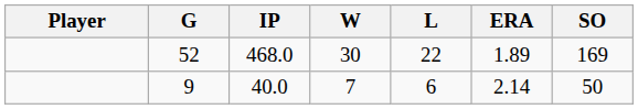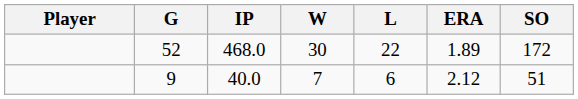 <table class="wikitable sortable">
 <tr>
 <th bgcolor="#DDDDFF" width="16%">Player</th>
 <th bgcolor="#DDDDFF" width="9%">G</th>
 <th bgcolor="#DDDDFF" width="9%">IP</th>
 <th bgcolor="#DDDDFF" width="9%">W</th>
 <th bgcolor="#DDDDFF" width="9%">L</th>
 <th bgcolor="#DDDDFF" width="9%">ERA</th>
 <th bgcolor="#DDDDFF" width="9%">SO</th>
 </tr>
 <tr align="center">
 <td></td>
 <td>52</td>
 <td>468.0</td>
 <td>30</td>
 <td>22</td>
 <td>1.89</td>
-<td>169</td>
+<td>172</td>
 </tr>
 <tr align="center">
 <td></td>
 <td>9</td>
 <td>40.0</td>
 <td>7</td>
 <td>6</td>
-<td>2.14</td>
-<td>50</td>
+<td>2.12</td>
+<td>51</td>
 </tr>
 </table>
